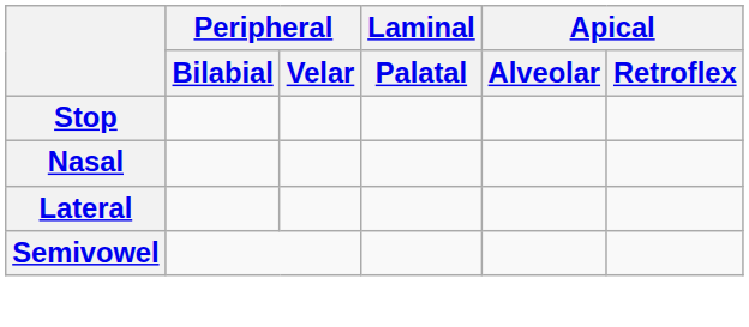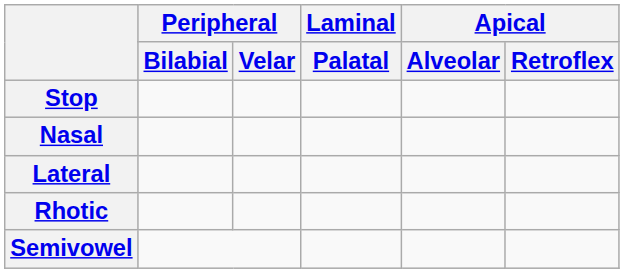 <table class="wikitable">
 <tr>
 <th rowspan=2></th>
 <th colspan=2><a href='#'>Peripheral</a></th>
 <th><a href='#'>Laminal</a></th>
 <th colspan=2><a href='#'>Apical</a></th>
 </tr>
 <tr>
 <th><a href='#'>Bilabial</a></th>
 <th><a href='#'>Velar</a></th>
 <th><a href='#'>Palatal</a></th>
 <th><a href='#'>Alveolar</a></th>
 <th><a href='#'>Retroflex</a></th>
 </tr>
 <tr style="text-align: center;">
 <th><a href='#'>Stop</a></th>
 <td></td>
 <td></td>
 <td></td>
 <td></td>
 <td></td>
 </tr>
 <tr style="text-align: center;">
 <th><a href='#'>Nasal</a></th>
 <td></td>
 <td></td>
 <td></td>
 <td></td>
 <td></td>
 </tr>
 <tr style="text-align: center;">
 <th><a href='#'>Lateral</a></th>
 <td></td>
 <td></td>
 <td></td>
 <td></td>
 <td></td>
 </tr>
 <tr style="text-align: center;">
+<th><a href='#'>Rhotic</a></th>
+<td></td>
+<td></td>
+<td></td>
+<td></td>
+<td></td>
+</tr>
+<tr style="text-align: center;">
 <th><a href='#'>Semivowel</a></th>
 <td colspan=2></td>
 <td></td>
 <td></td>
 <td></td>
 </tr>
 </table>
